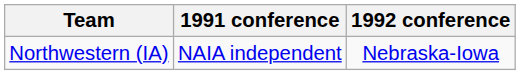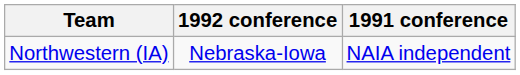 <table class="wikitable sortable">
 <tr>
 <th>Team</th>
+<th>1992 conference</th>
 <th>1991 conference</th>
-<th>1992 conference</th>
 </tr>
 <tr style="text-align:center;">
 <td><a href='#'>Northwestern (IA)</a></td>
+<td><a href='#'>Nebraska-Iowa</a></td>
 <td><a href='#'>NAIA independent</a></td>
-<td><a href='#'>Nebraska-Iowa</a></td>
 </tr>
 </table>
